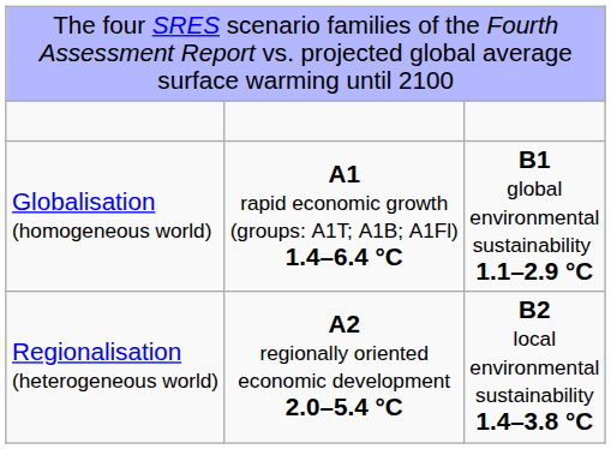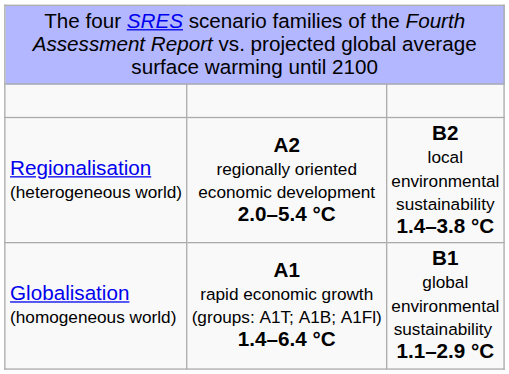 <table class="wikitable" align="right" border="1" width="350">
 <tr>
 <td colspan="3" align="center" style="background:#B3B7FF">The four <em><a href='#'>SRES</a></em> scenario families of the <em>Fourth Assessment Report</em> vs. projected global average surface warming until 2100</td>
 </tr>
 <tr>
 <td></td>
 <td><br></td>
 <td><br></td>
 </tr>
 <tr valign="middle">
+<td><a href='#'>Regionalisation</a><br><small>(heterogeneous world)</small></td>
+<td align="center"><strong>A2</strong><br><small>regionally oriented<br>economic development</small><br><strong>2.0–5.4 °C</strong></td>
+<td align="center"><strong>B2</strong><br><small>local environmental sustainability</small><br><strong>1.4–3.8 °C</strong></td>
+</tr>
+<tr valign="middle">
 <td><a href='#'>Globalisation</a><br><small>(homogeneous world)</small></td>
 <td align="center"><strong>A1</strong><br> <small>rapid economic growth</small><br><small>(groups: A1T; A1B; A1Fl)</small><br><strong>1.4–6.4 °C</strong></td>
 <td align="center"><strong>B1</strong><br><small>global environmental sustainability</small><small>  </small><br><strong>1.1–2.9 °C</strong></td>
 </tr>
-<tr valign="middle">
-<td><a href='#'>Regionalisation</a><br><small>(heterogeneous world)</small></td>
-<td align="center"><strong>A2</strong><br><small>regionally oriented<br>economic development</small><br><strong>2.0–5.4 °C</strong></td>
-<td align="center"><strong>B2</strong><br><small>local environmental sustainability</small><br><strong>1.4–3.8 °C</strong></td>
-</tr>
 </table>
